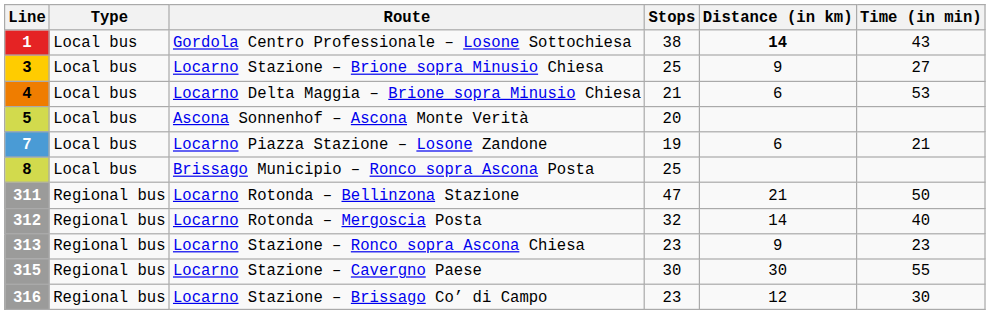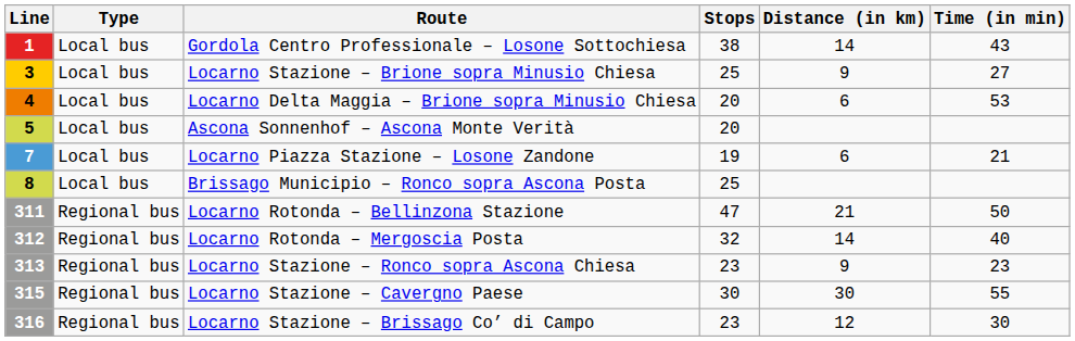 <table class="wikitable">
 <tr class="hintergrundfarbe5">
 <th>Line</th>
 <th>Type</th>
 <th>Route</th>
 <th>Stops</th>
 <th>Distance (in km)</th>
 <th>Time (in min)</th>
 </tr>
 <tr>
 <td style="background:#E52324; color:#FFFFFF; text-align:center;" valign="middle"><strong>1</strong></td>
 <td>Local bus</td>
 <td><a href='#'>Gordola</a> Centro Professionale – <a href='#'>Losone</a> Sottochiesa</td>
 <td style="text-align:center;">38</td>
-<td style="text-align:center;"><strong>14</strong></td>
+<td style="text-align:center;">14</td>
 <td style="text-align:center;">43</td>
 </tr>
 <tr>
 <td style="background:#FFCC00; color:#000000; text-align:center;" valign="middle"><strong>3</strong></td>
 <td>Local bus</td>
 <td><a href='#'>Locarno</a> Stazione – <a href='#'>Brione sopra Minusio</a> Chiesa</td>
 <td style="text-align:center;">25</td>
 <td style="text-align:center;">9</td>
 <td style="text-align:center;">27</td>
 </tr>
 <tr>
 <td style="background:#EF7D00; color:#000000; text-align:center;" valign="middle"><strong>4</strong></td>
 <td>Local bus</td>
 <td><a href='#'>Locarno</a> Delta Maggia – <a href='#'>Brione sopra Minusio</a> Chiesa</td>
-<td style="text-align:center;">21</td>
+<td style="text-align:center;">20</td>
 <td style="text-align:center;">6</td>
 <td style="text-align:center;">53</td>
 </tr>
 <tr>
 <td style="background:#D2DA4D; color:#000000; text-align:center;" valign="middle"><strong>5</strong></td>
 <td>Local bus</td>
 <td><a href='#'>Ascona</a> Sonnenhof – <a href='#'>Ascona</a> Monte Verità</td>
 <td style="text-align:center;">20</td>
 <td style="text-align:center;"></td>
 <td style="text-align:center;"></td>
 </tr>
 <tr>
 <td style="background:#4A9BD5; color:#FFFFFF; text-align:center;" valign="middle"><strong>7</strong></td>
 <td>Local bus</td>
 <td><a href='#'>Locarno</a> Piazza Stazione – <a href='#'>Losone</a> Zandone</td>
 <td style="text-align:center;">19</td>
 <td style="text-align:center;">6</td>
 <td style="text-align:center;">21</td>
 </tr>
 <tr>
 <td style="background:#D2DA4D; color:#000000; text-align:center;" valign="middle"><strong>8</strong></td>
 <td>Local bus</td>
 <td><a href='#'>Brissago</a> Municipio – <a href='#'>Ronco sopra Ascona</a> Posta</td>
 <td style="text-align:center;">25</td>
 <td style="text-align:center;"></td>
 <td style="text-align:center;"></td>
 </tr>
 <tr>
 <td style="background:#9B9B9A; color:#FFFFFF; text-align:center;" valign="middle"><strong>311</strong></td>
 <td>Regional bus</td>
 <td><a href='#'>Locarno</a> Rotonda – <a href='#'>Bellinzona</a> Stazione</td>
 <td style="text-align:center;">47</td>
 <td style="text-align:center;">21</td>
 <td style="text-align:center;">50</td>
 </tr>
 <tr>
 <td style="background:#9B9B9A; color:#FFFFFF; text-align:center;" valign="middle"><strong>312</strong></td>
 <td>Regional bus</td>
 <td><a href='#'>Locarno</a> Rotonda – <a href='#'>Mergoscia</a> Posta</td>
 <td style="text-align:center;">32</td>
 <td style="text-align:center;">14</td>
 <td style="text-align:center;">40</td>
 </tr>
 <tr>
 <td style="background:#9B9B9A; color:#FFFFFF; text-align:center;" valign="middle"><strong>313</strong></td>
 <td>Regional bus</td>
 <td><a href='#'>Locarno</a> Stazione – <a href='#'>Ronco sopra Ascona</a> Chiesa</td>
 <td style="text-align:center;">23</td>
 <td style="text-align:center;">9</td>
 <td style="text-align:center;">23</td>
 </tr>
 <tr>
 <td style="background:#9B9B9A; color:#FFFFFF; text-align:center;" valign="middle"><strong>315</strong></td>
 <td>Regional bus</td>
 <td><a href='#'>Locarno</a> Stazione – <a href='#'>Cavergno</a> Paese</td>
 <td style="text-align:center;">30</td>
 <td style="text-align:center;">30</td>
 <td style="text-align:center;">55</td>
 </tr>
 <tr>
 <td style="background:#9B9B9A; color:#FFFFFF; text-align:center;" valign="middle"><strong>316</strong></td>
 <td>Regional bus</td>
 <td><a href='#'>Locarno</a> Stazione – <a href='#'>Brissago</a> Co’ di Campo</td>
 <td style="text-align:center;">23</td>
 <td style="text-align:center;">12</td>
 <td style="text-align:center;">30</td>
 </tr>
 </table>
